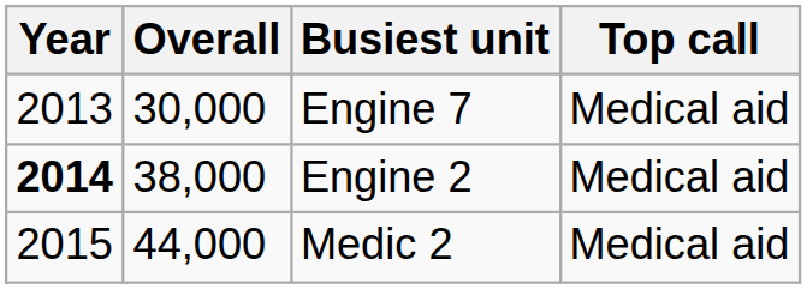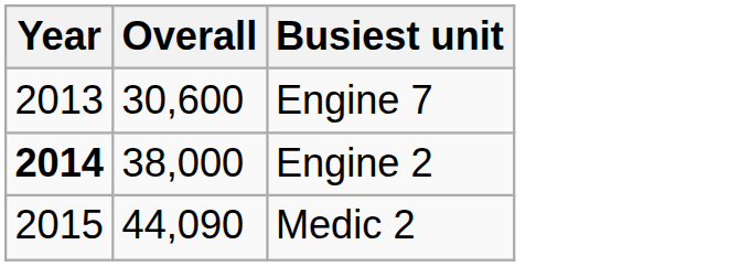 <table class="wikitable">
 <tr>
 <th>Year</th>
 <th>Overall</th>
 <th>Busiest unit</th>
-<th>Top call</th>
 </tr>
 <tr>
 <td>2013</td>
-<td>30,000</td>
+<td>30,600</td>
 <td>Engine 7</td>
-<td>Medical aid</td>
 </tr>
 <tr>
 <td><strong>2014</strong></td>
 <td>38,000</td>
 <td>Engine 2</td>
-<td>Medical aid</td>
 </tr>
 <tr>
 <td>2015</td>
-<td>44,000</td>
+<td>44,090</td>
 <td>Medic 2</td>
-<td>Medical aid</td>
 </tr>
 </table>
